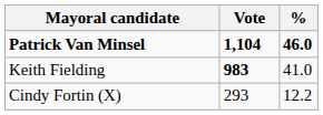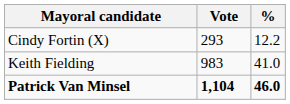 <table class="wikitable">
 <tr>
 <th width="200px">Mayoral candidate</th>
 <th width="50px">Vote</th>
 <th width="30px">%</th>
 </tr>
 <tr>
+<td>Cindy Fortin (X)</td>
+<td>293</td>
+<td>12.2</td>
+</tr>
+<tr>
+<td>Keith Fielding</td>
+<td>983</td>
+<td>41.0</td>
+</tr>
+<tr>
 <td><strong>Patrick Van Minsel</strong> </td>
 <td><strong>1,104</strong></td>
 <td><strong>46.0</strong></td>
 </tr>
-<tr>
-<td>Keith Fielding</td>
-<td><strong>983</strong></td>
-<td>41.0</td>
-</tr>
-<tr>
-<td>Cindy Fortin (X)</td>
-<td>293</td>
-<td>12.2</td>
-</tr>
 </table>
